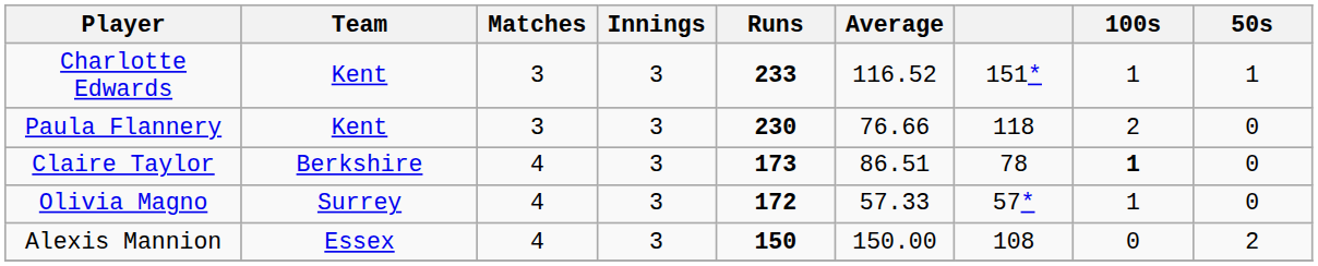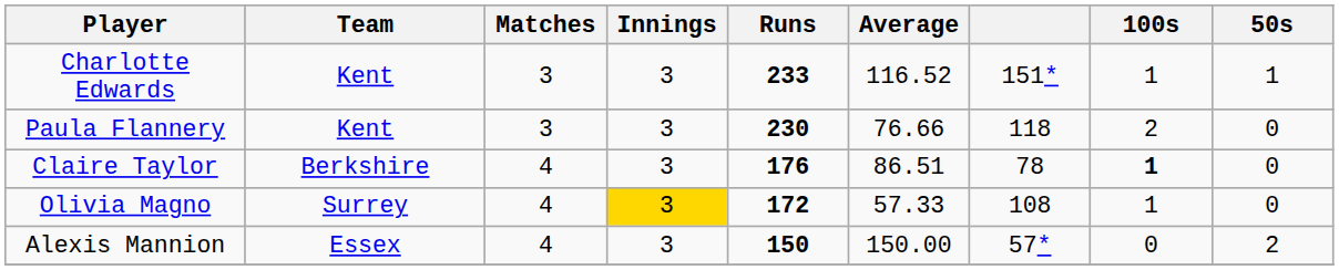 <table class="wikitable" style="text-align:center;">
 <tr>
 <th width=125>Player</th>
 <th width=125>Team</th>
 <th width=60>Matches</th>
 <th width=60>Innings</th>
 <th width=60>Runs</th>
 <th width=60>Average</th>
 <th width=60></th>
 <th width=60>100s</th>
 <th width=60>50s</th>
 </tr>
 <tr>
 <td><a href='#'>Charlotte Edwards</a></td>
 <td><a href='#'>Kent</a></td>
 <td>3</td>
 <td>3</td>
 <td><strong>233</strong></td>
 <td>116.52</td>
 <td>151<a href='#'>*</a></td>
 <td>1</td>
 <td>1</td>
 </tr>
 <tr>
 <td><a href='#'>Paula Flannery</a></td>
 <td><a href='#'>Kent</a></td>
 <td>3</td>
 <td>3</td>
 <td><strong>230</strong></td>
 <td>76.66</td>
 <td>118</td>
 <td>2</td>
 <td>0</td>
 </tr>
 <tr>
 <td><a href='#'>Claire Taylor</a></td>
 <td><a href='#'>Berkshire</a></td>
 <td>4</td>
 <td>3</td>
-<td><strong>173</strong></td>
+<td><strong>176</strong></td>
 <td>86.51</td>
 <td>78</td>
 <td><strong>1</strong></td>
 <td>0</td>
 </tr>
 <tr>
 <td><a href='#'>Olivia Magno</a></td>
 <td><a href='#'>Surrey</a></td>
 <td>4</td>
-<td>3</td>
+<td style="background: gold;">3</td>
 <td><strong>172</strong></td>
 <td>57.33</td>
-<td>57<a href='#'>*</a></td>
+<td>108</td>
 <td>1</td>
 <td>0</td>
 </tr>
 <tr>
 <td>Alexis Mannion</td>
 <td><a href='#'>Essex</a></td>
 <td>4</td>
 <td>3</td>
 <td><strong>150</strong></td>
 <td>150.00</td>
-<td>108</td>
+<td>57<a href='#'>*</a></td>
 <td>0</td>
 <td>2</td>
 </tr>
 <tr>
 </tr>
 </table>
